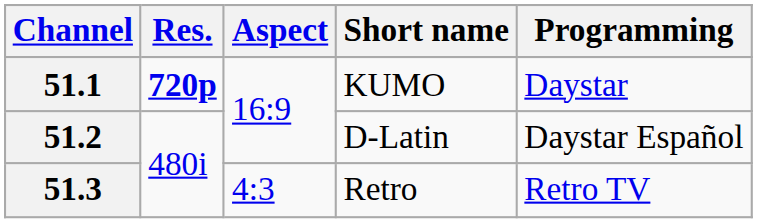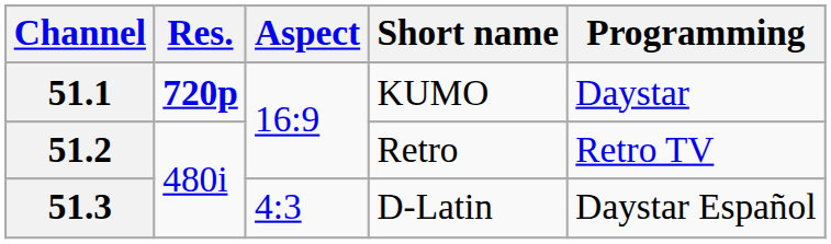 <table class="wikitable">
 <tr>
 <th scope = "col"><a href='#'>Channel</a></th>
 <th scope = "col"><a href='#'>Res.</a></th>
 <th scope = "col"><a href='#'>Aspect</a></th>
 <th scope = "col">Short name</th>
 <th scope = "col">Programming</th>
 </tr>
 <tr>
 <th scope = "row">51.1</th>
 <td><strong><a href='#'>720p</a></strong></td>
 <td rowspan=2><a href='#'>16:9</a></td>
 <td>KUMO</td>
 <td><a href='#'>Daystar</a></td>
 </tr>
 <tr>
 <th scope = "row">51.2</th>
 <td rowspan=2><a href='#'>480i</a></td>
-<td>D-Latin</td>
-<td>Daystar Español</td>
+<td>Retro</td>
+<td><a href='#'>Retro TV</a></td>
 </tr>
 <tr>
 <th scope = "row">51.3</th>
 <td><a href='#'>4:3</a></td>
-<td>Retro</td>
-<td><a href='#'>Retro TV</a></td>
+<td>D-Latin</td>
+<td>Daystar Español</td>
 </tr>
 </table>
